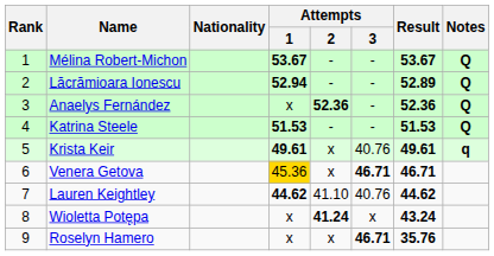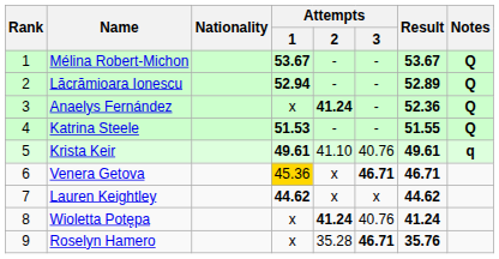 <table class="wikitable sortable" style="text-align:center">
 <tr>
 <th rowspan=2>Rank</th>
 <th rowspan=2>Name</th>
 <th rowspan=2>Nationality</th>
 <th colspan=3>Attempts</th>
 <th rowspan=2>Result</th>
 <th rowspan=2>Notes</th>
 </tr>
 <tr>
 <th>1</th>
 <th>2</th>
 <th>3</th>
 </tr>
 <tr bgcolor=ccffcc>
 <td>1</td>
 <td align=left><a href='#'>Mélina Robert-Michon</a></td>
 <td align=left></td>
 <td><strong>53.67</strong></td>
 <td>-</td>
 <td>-</td>
 <td><strong>53.67</strong></td>
 <td><strong>Q</strong></td>
 </tr>
 <tr bgcolor=ccffcc>
 <td>2</td>
 <td align=left><a href='#'>Lăcrămioara Ionescu</a></td>
 <td align=left></td>
 <td><strong>52.94</strong></td>
 <td>-</td>
 <td>-</td>
 <td><strong>52.89</strong></td>
 <td><strong>Q</strong></td>
 </tr>
 <tr bgcolor=ccffcc>
 <td>3</td>
 <td align=left><a href='#'>Anaelys Fernández</a></td>
 <td align=left></td>
 <td>x</td>
-<td><strong>52.36</strong></td>
+<td><strong>41.24</strong></td>
 <td>-</td>
 <td><strong>52.36</strong></td>
 <td><strong>Q</strong></td>
 </tr>
 <tr bgcolor=ccffcc>
 <td>4</td>
 <td align=left><a href='#'>Katrina Steele</a></td>
 <td align=left></td>
 <td><strong>51.53</strong></td>
 <td>-</td>
 <td>-</td>
-<td><strong>51.53</strong></td>
+<td><strong>51.55</strong></td>
 <td><strong>Q</strong></td>
 </tr>
 <tr bgcolor=ddffdd>
 <td>5</td>
 <td align=left><a href='#'>Krista Keir</a></td>
 <td align=left></td>
 <td><strong>49.61</strong></td>
-<td>x</td>
+<td>41.10</td>
 <td>40.76</td>
 <td><strong>49.61</strong></td>
 <td><strong>q</strong></td>
 </tr>
 <tr>
 <td>6</td>
 <td align=left><a href='#'>Venera Getova</a></td>
 <td align=left></td>
 <td style="background: gold;">45.36</td>
 <td>x</td>
 <td><strong>46.71</strong></td>
 <td><strong>46.71</strong></td>
 <td></td>
 </tr>
 <tr>
 <td>7</td>
 <td align=left><a href='#'>Lauren Keightley</a></td>
 <td align=left></td>
 <td><strong>44.62</strong></td>
-<td>41.10</td>
-<td>40.76</td>
+<td>x</td>
+<td>x</td>
 <td><strong>44.62</strong></td>
 <td></td>
 </tr>
 <tr>
 <td>8</td>
 <td align=left><a href='#'>Wioletta Potępa</a></td>
 <td align=left></td>
 <td>x</td>
 <td><strong>41.24</strong></td>
-<td>x</td>
-<td><strong>43.24</strong></td>
+<td>40.76</td>
+<td><strong>41.24</strong></td>
 <td></td>
 </tr>
 <tr>
 <td>9</td>
 <td align=left><a href='#'>Roselyn Hamero</a></td>
 <td align=left></td>
 <td>x</td>
-<td>x</td>
+<td>35.28</td>
 <td><strong>46.71</strong></td>
 <td><strong>35.76</strong></td>
 <td></td>
 </tr>
 </table>
